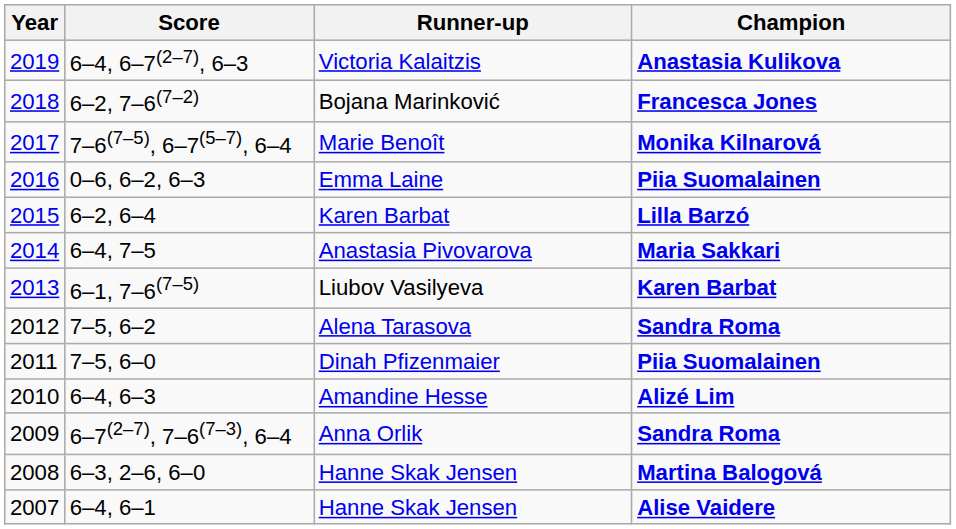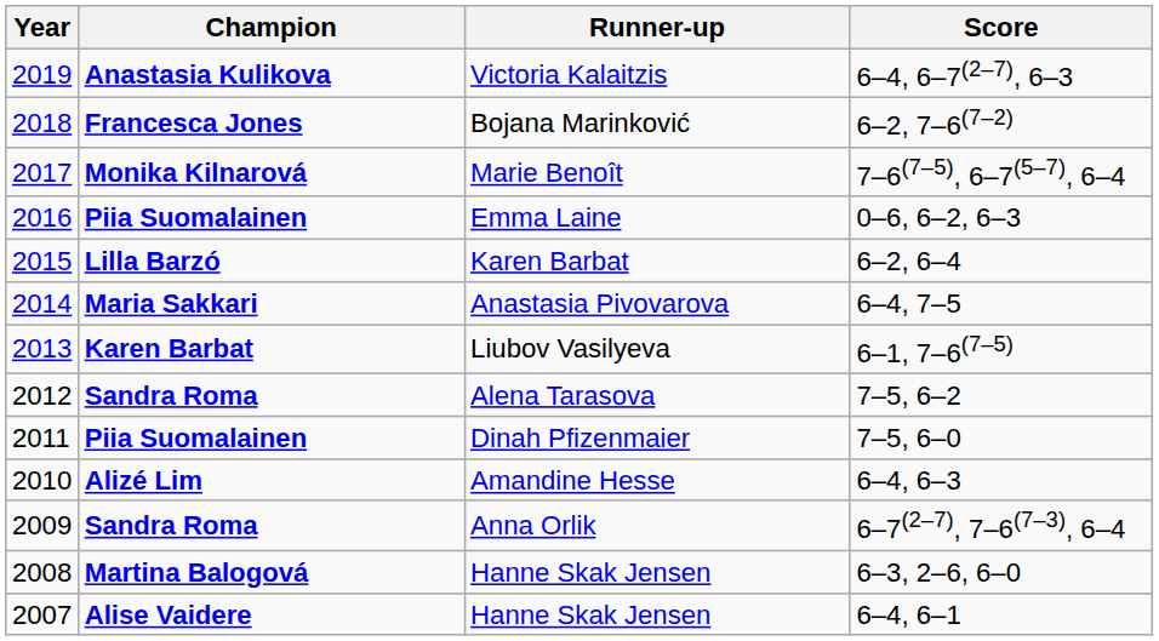 <table class="wikitable" style="font-size:90%">
 <tr>
 <th>Year</th>
+<th width="200">Champion</th>
+<th width="200">Runner-up</th>
 <th width="155">Score</th>
-<th width="200">Runner-up</th>
-<th width="200">Champion</th>
 </tr>
 <tr>
 <td><a href='#'>2019</a></td>
+<td> <strong><a href='#'>Anastasia Kulikova</a></strong></td>
+<td> <a href='#'>Victoria Kalaitzis</a></td>
 <td>6–4, 6–7<sup>(2–7)</sup>, 6–3</td>
-<td> <a href='#'>Victoria Kalaitzis</a></td>
-<td> <strong><a href='#'>Anastasia Kulikova</a></strong></td>
 </tr>
 <tr>
 <td><a href='#'>2018</a></td>
+<td> <strong><a href='#'>Francesca Jones</a></strong></td>
+<td> Bojana Marinković</td>
 <td>6–2, 7–6<sup>(7–2)</sup></td>
-<td> Bojana Marinković</td>
-<td> <strong><a href='#'>Francesca Jones</a></strong></td>
 </tr>
 <tr>
 <td><a href='#'>2017</a></td>
+<td> <strong><a href='#'>Monika Kilnarová</a></strong></td>
+<td> <a href='#'>Marie Benoît</a></td>
 <td>7–6<sup>(7–5)</sup>, 6–7<sup>(5–7)</sup>, 6–4</td>
-<td> <a href='#'>Marie Benoît</a></td>
-<td> <strong><a href='#'>Monika Kilnarová</a></strong></td>
 </tr>
 <tr>
 <td><a href='#'>2016</a></td>
+<td> <strong><a href='#'>Piia Suomalainen</a></strong></td>
+<td> <a href='#'>Emma Laine</a></td>
 <td>0–6, 6–2, 6–3</td>
-<td> <a href='#'>Emma Laine</a></td>
-<td> <strong><a href='#'>Piia Suomalainen</a></strong></td>
 </tr>
 <tr>
 <td><a href='#'>2015</a></td>
+<td> <strong><a href='#'>Lilla Barzó</a></strong></td>
+<td> <a href='#'>Karen Barbat</a></td>
 <td>6–2, 6–4</td>
-<td> <a href='#'>Karen Barbat</a></td>
-<td> <strong><a href='#'>Lilla Barzó</a></strong></td>
 </tr>
 <tr>
 <td><a href='#'>2014</a></td>
+<td> <strong><a href='#'>Maria Sakkari</a></strong></td>
+<td> <a href='#'>Anastasia Pivovarova</a></td>
 <td>6–4, 7–5</td>
-<td> <a href='#'>Anastasia Pivovarova</a></td>
-<td> <strong><a href='#'>Maria Sakkari</a></strong></td>
 </tr>
 <tr>
 <td><a href='#'>2013</a></td>
+<td> <strong><a href='#'>Karen Barbat</a></strong></td>
+<td> Liubov Vasilyeva</td>
 <td>6–1, 7–6<sup>(7–5)</sup></td>
-<td> Liubov Vasilyeva</td>
-<td> <strong><a href='#'>Karen Barbat</a></strong></td>
 </tr>
 <tr>
 <td>2012</td>
+<td> <strong><a href='#'>Sandra Roma</a></strong></td>
+<td> <a href='#'>Alena Tarasova</a></td>
 <td>7–5, 6–2</td>
-<td> <a href='#'>Alena Tarasova</a></td>
-<td> <strong><a href='#'>Sandra Roma</a></strong></td>
 </tr>
 <tr>
 <td>2011</td>
+<td> <strong><a href='#'>Piia Suomalainen</a></strong></td>
+<td> <a href='#'>Dinah Pfizenmaier</a></td>
 <td>7–5, 6–0</td>
-<td> <a href='#'>Dinah Pfizenmaier</a></td>
-<td> <strong><a href='#'>Piia Suomalainen</a></strong></td>
 </tr>
 <tr>
 <td>2010</td>
+<td> <strong><a href='#'>Alizé Lim</a></strong></td>
+<td> <a href='#'>Amandine Hesse</a></td>
 <td>6–4, 6–3</td>
-<td> <a href='#'>Amandine Hesse</a></td>
-<td> <strong><a href='#'>Alizé Lim</a></strong></td>
 </tr>
 <tr>
 <td>2009</td>
+<td> <strong><a href='#'>Sandra Roma</a></strong></td>
+<td> <a href='#'>Anna Orlik</a></td>
 <td>6–7<sup>(2–7)</sup>, 7–6<sup>(7–3)</sup>, 6–4</td>
-<td> <a href='#'>Anna Orlik</a></td>
-<td> <strong><a href='#'>Sandra Roma</a></strong></td>
 </tr>
 <tr>
 <td>2008</td>
+<td> <strong><a href='#'>Martina Balogová</a></strong></td>
+<td> <a href='#'>Hanne Skak Jensen</a></td>
 <td>6–3, 2–6, 6–0</td>
-<td> <a href='#'>Hanne Skak Jensen</a></td>
-<td> <strong><a href='#'>Martina Balogová</a></strong></td>
 </tr>
 <tr>
 <td>2007</td>
+<td> <strong><a href='#'>Alise Vaidere</a></strong></td>
+<td> <a href='#'>Hanne Skak Jensen</a></td>
 <td>6–4, 6–1</td>
-<td> <a href='#'>Hanne Skak Jensen</a></td>
-<td> <strong><a href='#'>Alise Vaidere</a></strong></td>
 </tr>
 </table>
